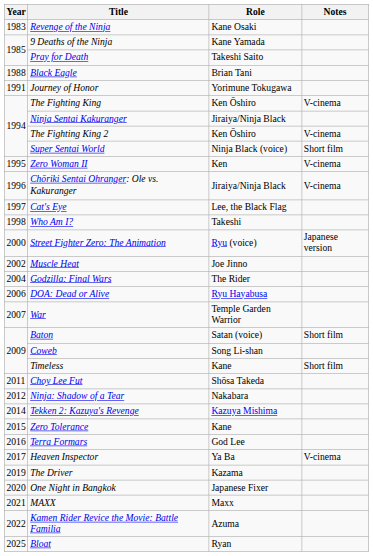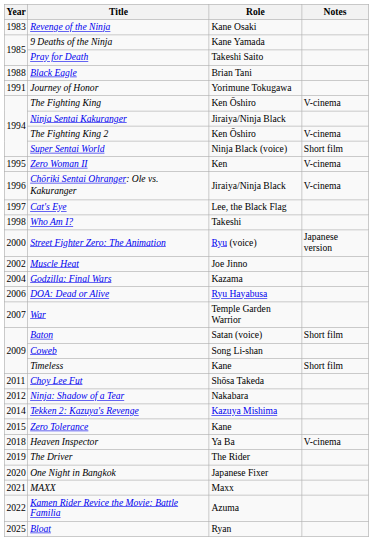 <table class="wikitable plainrowheaders sortable">
 <tr>
 <th scope="col">Year</th>
 <th scope="col">Title</th>
 <th scope="col">Role</th>
 <th scope="col" class="unsortable">Notes</th>
 </tr>
 <tr>
 <td>1983</td>
 <td><em><a href='#'>Revenge of the Ninja</a></em></td>
 <td>Kane Osaki</td>
 <td></td>
 </tr>
 <tr>
 <td rowspan="2">1985</td>
 <td><em>9 Deaths of the Ninja</em></td>
 <td>Kane Yamada</td>
 <td></td>
 </tr>
 <tr>
 <td><em><a href='#'>Pray for Death</a></em></td>
 <td>Takeshi Saito</td>
 <td></td>
 </tr>
 <tr>
 <td>1988</td>
 <td><em><a href='#'>Black Eagle</a></em></td>
 <td>Brian Tani</td>
 <td></td>
 </tr>
 <tr>
 <td>1991</td>
 <td><em>Journey of Honor</em></td>
 <td>Yorimune Tokugawa</td>
 <td></td>
 </tr>
 <tr>
 <td rowspan="4">1994</td>
 <td><em>The Fighting King</em></td>
 <td>Ken Ōshiro</td>
 <td>V-cinema</td>
 </tr>
 <tr>
 <td><em><a href='#'>Ninja Sentai Kakuranger</a></em></td>
 <td>Jiraiya/Ninja Black</td>
 <td></td>
 </tr>
 <tr>
 <td><em>The Fighting King 2</em></td>
 <td>Ken Ōshiro</td>
 <td>V-cinema</td>
 </tr>
 <tr>
 <td><em><a href='#'>Super Sentai World</a></em></td>
 <td>Ninja Black (voice)</td>
 <td>Short film</td>
 </tr>
 <tr>
 <td>1995</td>
 <td><a href='#'><em>Zero Woman II</em></a></td>
 <td>Ken</td>
 <td>V-cinema</td>
 </tr>
 <tr>
 <td>1996</td>
 <td><em><a href='#'>Chōriki Sentai Ohranger</a>: Ole vs. Kakuranger</em>　</td>
 <td>Jiraiya/Ninja Black</td>
 <td>V-cinema</td>
 </tr>
 <tr>
 <td>1997</td>
 <td><em><a href='#'>Cat's Eye</a></em></td>
 <td>Lee, the Black Flag</td>
 <td></td>
 </tr>
 <tr>
 <td>1998</td>
 <td><em><a href='#'>Who Am I?</a></em></td>
 <td>Takeshi</td>
 <td></td>
 </tr>
 <tr>
 <td>2000</td>
 <td><em><a href='#'>Street Fighter Zero: The Animation</a></em>　</td>
 <td><a href='#'>Ryu</a> (voice)</td>
 <td>Japanese version</td>
 </tr>
 <tr>
 <td>2002</td>
 <td><em><a href='#'>Muscle Heat</a></em></td>
 <td>Joe Jinno</td>
 <td></td>
 </tr>
 <tr>
 <td>2004</td>
 <td><em><a href='#'>Godzilla: Final Wars</a></em></td>
-<td>The Rider</td>
+<td>Kazama</td>
 <td></td>
 </tr>
 <tr>
 <td>2006</td>
 <td><em><a href='#'>DOA: Dead or Alive</a></em></td>
 <td><a href='#'>Ryu Hayabusa</a></td>
 <td></td>
 </tr>
 <tr>
 <td>2007</td>
 <td><em><a href='#'>War</a></em></td>
 <td>Temple Garden Warrior</td>
 <td></td>
 </tr>
 <tr>
 <td rowspan="3">2009</td>
 <td><em><a href='#'>Baton</a></em></td>
 <td>Satan (voice)</td>
 <td>Short film</td>
 </tr>
 <tr>
 <td><em><a href='#'>Coweb</a></em></td>
 <td>Song Li-shan</td>
 <td></td>
 </tr>
 <tr>
 <td><em>Timeless</em></td>
 <td>Kane</td>
 <td>Short film</td>
 </tr>
 <tr>
 <td>2011</td>
 <td><em><a href='#'>Choy Lee Fut</a></em></td>
 <td>Shōsa Takeda</td>
 <td></td>
 </tr>
 <tr>
 <td>2012</td>
 <td><em><a href='#'>Ninja: Shadow of a Tear</a></em></td>
 <td>Nakabara</td>
 <td></td>
 </tr>
 <tr>
 <td>2014</td>
 <td><em><a href='#'>Tekken 2: Kazuya's Revenge</a></em></td>
 <td><a href='#'>Kazuya Mishima</a></td>
 <td></td>
 </tr>
 <tr>
 <td>2015</td>
 <td><em><a href='#'>Zero Tolerance</a></em></td>
 <td>Kane</td>
 <td></td>
 </tr>
 <tr>
-<td>2016</td>
-<td><em><a href='#'>Terra Formars</a></em></td>
-<td>God Lee</td>
-<td></td>
-</tr>
-<tr>
-<td>2017</td>
+<td>2018</td>
 <td><em>Heaven Inspector</em></td>
 <td>Ya Ba</td>
 <td>V-cinema</td>
 </tr>
 <tr>
 <td>2019</td>
 <td><em>The Driver</em></td>
-<td>Kazama</td>
+<td>The Rider</td>
 <td></td>
 </tr>
 <tr>
 <td>2020</td>
 <td><em>One Night in Bangkok</em></td>
 <td>Japanese Fixer</td>
 <td></td>
 </tr>
 <tr>
 <td>2021</td>
 <td><em>MAXX</em></td>
 <td>Maxx</td>
 <td></td>
 </tr>
 <tr>
 <td>2022</td>
 <td><em><a href='#'>Kamen Rider Revice the Movie: Battle Familia</a></em></td>
 <td>Azuma</td>
 <td></td>
 </tr>
 <tr>
 <td>2025</td>
 <td><em><a href='#'>Bloat</a></em></td>
 <td>Ryan</td>
 <td></td>
 </tr>
 </table>
